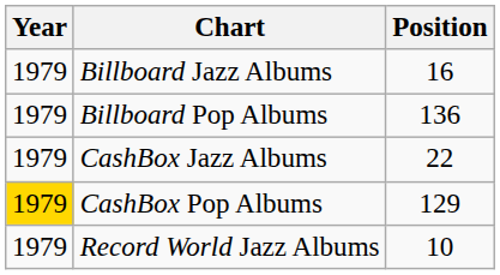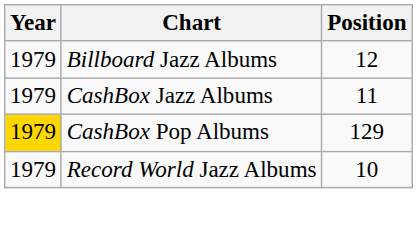 <table class="wikitable">
 <tr>
 <th>Year</th>
 <th>Chart</th>
 <th>Position</th>
 </tr>
 <tr>
 <td>1979</td>
 <td><em>Billboard</em> Jazz Albums</td>
-<td align="center">16</td>
-</tr>
-<tr>
-<td>1979</td>
-<td><em>Billboard</em> Pop Albums</td>
-<td align="center">136</td>
+<td align="center">12</td>
 </tr>
 <tr>
 <td>1979</td>
 <td><em>CashBox</em> Jazz Albums</td>
-<td align="center">22</td>
+<td align="center">11</td>
 </tr>
 <tr>
 <td style="background: gold;">1979</td>
 <td><em>CashBox</em> Pop Albums</td>
 <td align="center">129</td>
 </tr>
 <tr>
 <td>1979</td>
 <td><em>Record World</em> Jazz Albums</td>
 <td align="center">10</td>
 </tr>
 </table>
